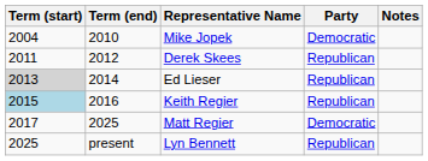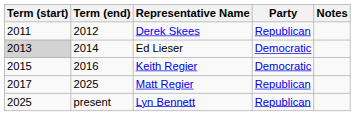 <table class="wikitable sortable">
 <tr>
 <th>Term (start)</th>
 <th>Term (end)</th>
 <th>Representative Name</th>
 <th>Party</th>
 <th>Notes</th>
-</tr>
-<tr>
-<td>2004</td>
-<td>2010</td>
-<td><a href='#'>Mike Jopek</a></td>
-<td><a href='#'>Democratic</a></td>
-<td></td>
 </tr>
 <tr>
 <td>2011</td>
 <td>2012</td>
 <td><a href='#'>Derek Skees</a></td>
 <td><a href='#'>Republican</a></td>
 <td></td>
 </tr>
 <tr>
 <td style="background: lightgrey;">2013</td>
 <td>2014</td>
 <td>Ed Lieser</td>
-<td><a href='#'>Republican</a></td>
+<td><a href='#'>Democratic</a></td>
 <td></td>
 </tr>
 <tr>
-<td style="background: lightblue;">2015</td>
+<td>2015</td>
 <td>2016</td>
 <td><a href='#'>Keith Regier</a></td>
-<td><a href='#'>Republican</a></td>
+<td><a href='#'>Democratic</a></td>
 <td></td>
 </tr>
 <tr>
 <td>2017</td>
 <td>2025</td>
 <td><a href='#'>Matt Regier</a></td>
-<td><a href='#'>Democratic</a></td>
+<td><a href='#'>Republican</a></td>
 <td></td>
 </tr>
 <tr>
 <td>2025</td>
 <td>present</td>
 <td><a href='#'>Lyn Bennett</a></td>
 <td><a href='#'>Republican</a></td>
 </tr>
 </table>
